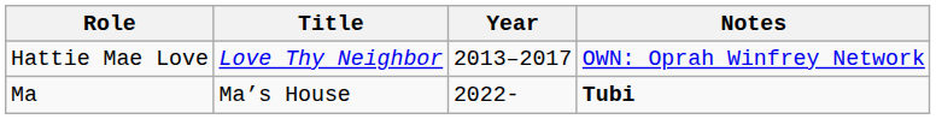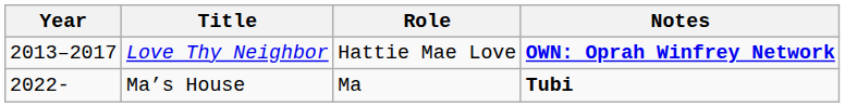 <table class="wikitable sortable">
 <tr>
+<th>Year</th>
+<th>Title</th>
 <th>Role</th>
-<th>Title</th>
-<th>Year</th>
 <th class="unsortable">Notes</th>
 </tr>
 <tr>
+<td>2013–2017</td>
+<td><em><a href='#'>Love Thy Neighbor</a></em></td>
 <td>Hattie Mae Love</td>
-<td><em><a href='#'>Love Thy Neighbor</a></em></td>
-<td>2013–2017</td>
-<td><a href='#'>OWN: Oprah Winfrey Network</a></td>
+<td><strong><a href='#'>OWN: Oprah Winfrey Network</a></strong></td>
 </tr>
 <tr>
+<td>2022-</td>
+<td>Ma’s House</td>
 <td>Ma</td>
-<td>Ma’s House</td>
-<td>2022-</td>
 <td><strong>Tubi</strong></td>
 </tr>
 </table>
